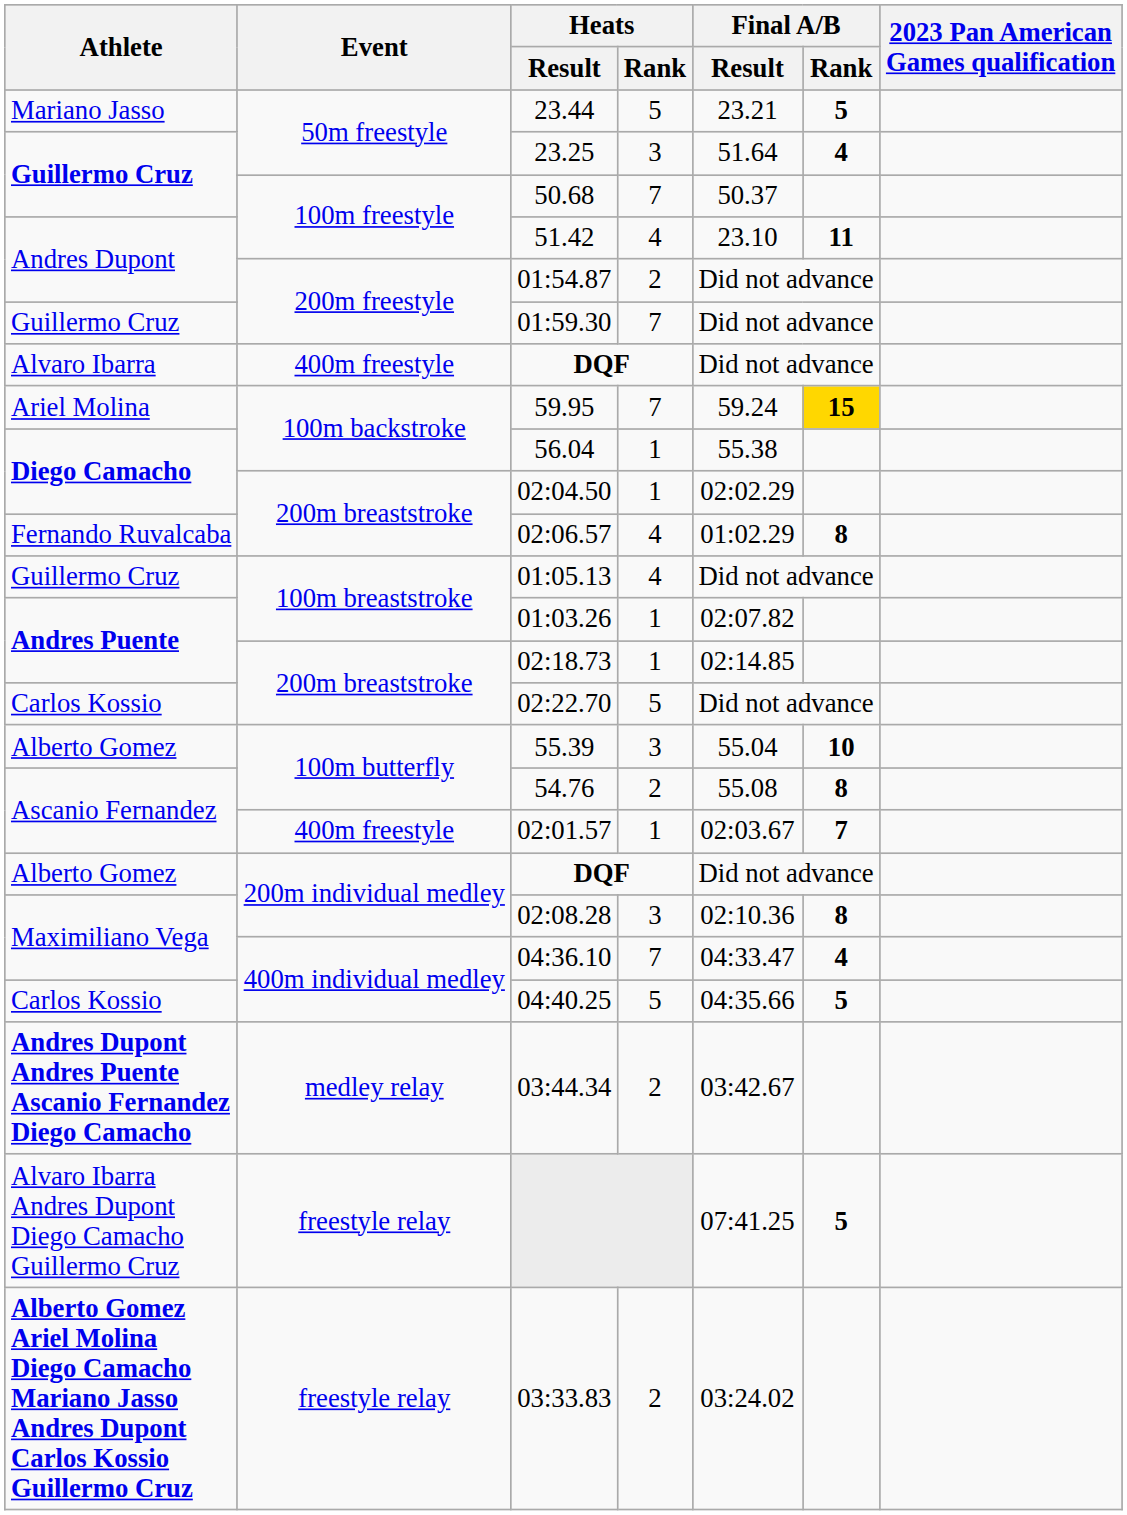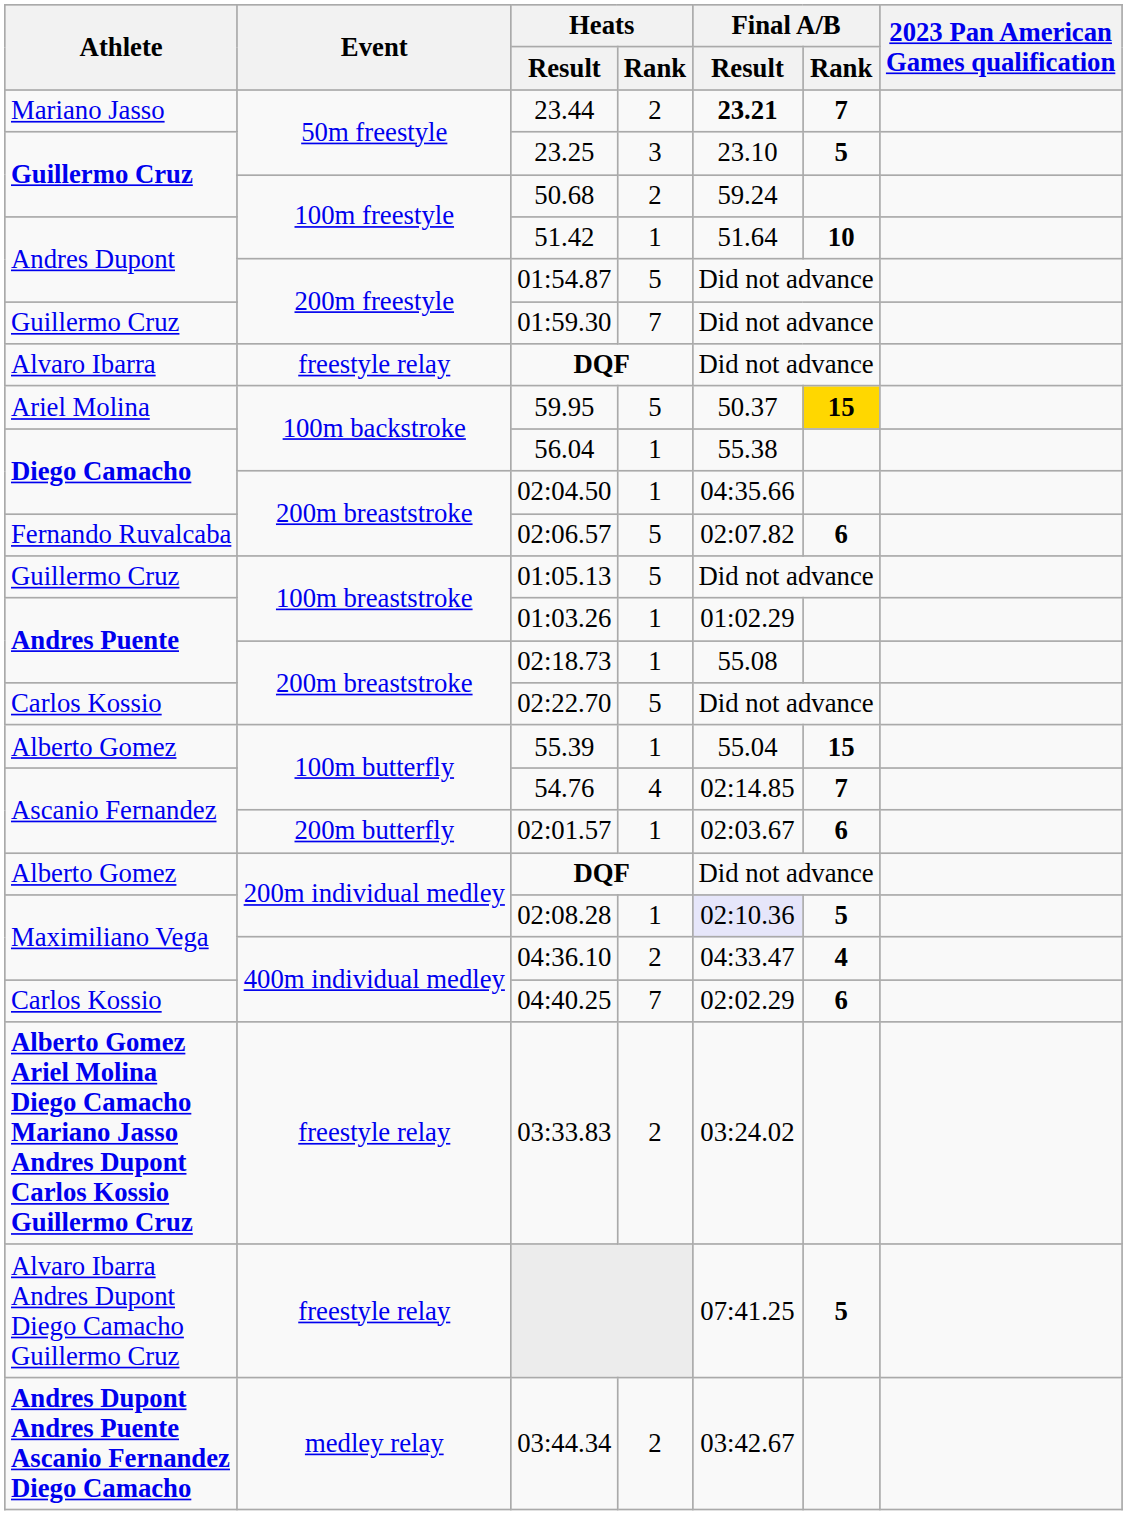 <table class="wikitable">
 <tr>
 <th rowspan="2">Athlete</th>
 <th rowspan="2">Event</th>
 <th colspan="2">Heats</th>
 <th colspan="2">Final A/B</th>
 <th rowspan="2"><a href='#'>2023 Pan American <br> Games qualification</a></th>
 </tr>
 <tr>
 <th>Result</th>
 <th>Rank</th>
 <th>Result</th>
 <th>Rank</th>
 </tr>
 <tr align="center">
 <td align="left"><a href='#'>Mariano Jasso</a></td>
 <td rowspan="2"><a href='#'>50m freestyle</a></td>
 <td>23.44</td>
-<td>5</td>
-<td>23.21</td>
-<td><strong>5</strong></td>
+<td>2</td>
+<td><strong>23.21</strong></td>
+<td><strong>7</strong></td>
 <td></td>
 </tr>
 <tr align="center">
 <td rowspan="2" align="left"><strong><a href='#'>Guillermo Cruz</a></strong></td>
 <td>23.25</td>
 <td>3</td>
-<td>51.64</td>
-<td><strong>4</strong></td>
+<td>23.10</td>
+<td><strong>5</strong></td>
 <td></td>
 </tr>
 <tr align="center">
 <td rowspan="2"><a href='#'>100m freestyle</a></td>
 <td>50.68</td>
-<td>7</td>
-<td>50.37</td>
+<td>2</td>
+<td>59.24</td>
 <td><strong></strong></td>
 <td></td>
 </tr>
 <tr align="center">
 <td rowspan="2" align="left"><a href='#'>Andres Dupont</a></td>
 <td>51.42</td>
-<td>4</td>
-<td>23.10</td>
-<td><strong>11</strong></td>
+<td>1</td>
+<td>51.64</td>
+<td><strong>10</strong></td>
 <td></td>
 </tr>
 <tr align="center">
 <td rowspan="2"><a href='#'>200m freestyle</a></td>
 <td>01:54.87</td>
-<td>2</td>
+<td>5</td>
 <td colspan="2">Did not advance</td>
 <td></td>
 </tr>
 <tr align="center">
 <td align="left"><a href='#'>Guillermo Cruz</a></td>
 <td>01:59.30</td>
 <td>7</td>
 <td colspan="2">Did not advance</td>
 <td></td>
 </tr>
 <tr align="center">
 <td align="left"><a href='#'>Alvaro Ibarra</a></td>
-<td><a href='#'>400m freestyle</a></td>
+<td><a href='#'> freestyle relay</a></td>
 <td colspan="2"><strong>DQF</strong></td>
 <td colspan="2">Did not advance</td>
 <td></td>
 </tr>
 <tr align="center">
 <td align="left"><a href='#'>Ariel Molina</a></td>
 <td rowspan="2"><a href='#'>100m backstroke</a></td>
 <td>59.95</td>
-<td>7</td>
-<td>59.24</td>
+<td>5</td>
+<td>50.37</td>
 <td style="background: gold;"><strong>15</strong></td>
 <td></td>
 </tr>
 <tr align="center">
 <td rowspan="2" align="left"><a href='#'><strong>Diego Camacho</strong></a></td>
 <td>56.04</td>
 <td>1</td>
 <td>55.38</td>
 <td><strong></strong></td>
 <td></td>
 </tr>
 <tr align="center">
 <td rowspan="2"><a href='#'>200m breaststroke</a></td>
 <td>02:04.50</td>
 <td>1</td>
-<td>02:02.29</td>
+<td>04:35.66</td>
 <td><strong></strong></td>
 <td></td>
 </tr>
 <tr align="center">
 <td align="left"><a href='#'>Fernando Ruvalcaba</a></td>
 <td>02:06.57</td>
-<td>4</td>
-<td>01:02.29</td>
-<td><strong>8</strong></td>
+<td>5</td>
+<td>02:07.82</td>
+<td><strong>6</strong></td>
 <td></td>
 </tr>
 <tr align="center">
 <td align="left"><a href='#'>Guillermo Cruz</a></td>
 <td rowspan="2"><a href='#'>100m breaststroke</a></td>
 <td>01:05.13</td>
-<td>4</td>
+<td>5</td>
 <td colspan="2">Did not advance</td>
 <td></td>
 </tr>
 <tr align="center">
 <td rowspan="2" align="left"><strong><a href='#'>Andres Puente</a></strong></td>
 <td>01:03.26</td>
 <td>1</td>
-<td>02:07.82</td>
+<td>01:02.29</td>
 <td></td>
 <td></td>
 </tr>
 <tr align="center">
 <td rowspan="2"><a href='#'>200m breaststroke</a></td>
 <td>02:18.73</td>
 <td>1</td>
-<td>02:14.85</td>
+<td>55.08</td>
 <td></td>
 <td></td>
 </tr>
 <tr align="center">
 <td align="left"><a href='#'>Carlos Kossio</a></td>
 <td>02:22.70</td>
 <td>5</td>
 <td colspan="2">Did not advance</td>
 <td></td>
 </tr>
 <tr align="center">
 <td align="left"><a href='#'>Alberto Gomez</a></td>
 <td rowspan="2"><a href='#'>100m butterfly</a></td>
 <td>55.39</td>
-<td>3</td>
+<td>1</td>
 <td>55.04</td>
-<td><strong>10</strong></td>
+<td><strong>15</strong></td>
 <td></td>
 </tr>
 <tr align="center">
 <td rowspan="2" align="left"><a href='#'>Ascanio Fernandez</a></td>
 <td>54.76</td>
-<td>2</td>
-<td>55.08</td>
-<td><strong>8</strong></td>
+<td>4</td>
+<td>02:14.85</td>
+<td><strong>7</strong></td>
 <td></td>
 </tr>
 <tr align="center">
-<td><a href='#'>400m freestyle</a></td>
+<td><a href='#'>200m butterfly</a></td>
 <td>02:01.57</td>
 <td>1</td>
 <td>02:03.67</td>
-<td><strong>7</strong></td>
+<td><strong>6</strong></td>
 <td></td>
 </tr>
 <tr align="center">
 <td align="left"><a href='#'>Alberto Gomez</a></td>
 <td rowspan="2"><a href='#'>200m individual medley</a></td>
 <td colspan="2"><strong>DQF</strong></td>
 <td colspan="2">Did not advance</td>
 <td></td>
 </tr>
 <tr align="center">
 <td rowspan="2" align="left"><a href='#'>Maximiliano Vega</a></td>
 <td>02:08.28</td>
-<td>3</td>
-<td>02:10.36</td>
-<td><strong>8</strong></td>
+<td>1</td>
+<td style="background: lavender;">02:10.36</td>
+<td><strong>5</strong></td>
 <td></td>
 </tr>
 <tr align="center">
 <td rowspan="2" align="left"><a href='#'>400m individual medley</a></td>
 <td>04:36.10</td>
-<td>7</td>
+<td>2</td>
 <td>04:33.47</td>
 <td><strong>4</strong></td>
 <td></td>
 </tr>
 <tr align="center">
 <td align="left"><a href='#'>Carlos Kossio</a></td>
 <td>04:40.25</td>
-<td>5</td>
-<td>04:35.66</td>
+<td>7</td>
+<td>02:02.29</td>
+<td><strong>6</strong></td>
+<td></td>
+</tr>
+<tr align="center">
+<td align="left"><a href='#'><strong>Alberto Gomez</strong></a><br><a href='#'><strong>Ariel Molina</strong></a><br><a href='#'><strong>Diego Camacho</strong></a><br><strong><a href='#'>Mariano Jasso</a></strong><br><a href='#'><strong>Andres Dupont</strong></a><br><strong><a href='#'>Carlos Kossio</a></strong><br><strong><a href='#'>Guillermo Cruz</a></strong></td>
+<td><a href='#'> freestyle relay</a></td>
+<td>03:33.83</td>
+<td>2</td>
+<td>03:24.02</td>
+<td><strong></strong></td>
+<td></td>
+</tr>
+<tr align="center">
+<td align="left"><a href='#'>Alvaro Ibarra</a><br><a href='#'>Andres Dupont</a><br><a href='#'>Diego Camacho</a><br><a href='#'>Guillermo Cruz</a></td>
+<td><a href='#'> freestyle relay</a></td>
+<td colspan="2" style="background: #ECECEC; vertical-align: middle; text-align: center; " class="table-cast"></td>
+<td>07:41.25</td>
 <td><strong>5</strong></td>
 <td></td>
 </tr>
 <tr align="center">
 <td align="left"><a href='#'><strong>Andres Dupont</strong></a><br><strong><a href='#'>Andres Puente</a></strong><br><strong><a href='#'>Ascanio Fernandez</a></strong><br><a href='#'><strong>Diego Camacho</strong></a></td>
 <td><a href='#'> medley relay</a></td>
 <td>03:44.34</td>
 <td>2</td>
 <td>03:42.67</td>
 <td></td>
 <td></td>
 </tr>
-<tr align="center">
-<td align="left"><a href='#'>Alvaro Ibarra</a><br><a href='#'>Andres Dupont</a><br><a href='#'>Diego Camacho</a><br><a href='#'>Guillermo Cruz</a></td>
-<td><a href='#'> freestyle relay</a></td>
-<td colspan="2" style="background: #ECECEC; vertical-align: middle; text-align: center; " class="table-cast"></td>
-<td>07:41.25</td>
-<td><strong>5</strong></td>
-<td></td>
-</tr>
-<tr align="center">
-<td align="left"><a href='#'><strong>Alberto Gomez</strong></a><br><a href='#'><strong>Ariel Molina</strong></a><br><a href='#'><strong>Diego Camacho</strong></a><br><strong><a href='#'>Mariano Jasso</a></strong><br><a href='#'><strong>Andres Dupont</strong></a><br><strong><a href='#'>Carlos Kossio</a></strong><br><strong><a href='#'>Guillermo Cruz</a></strong></td>
-<td><a href='#'> freestyle relay</a></td>
-<td>03:33.83</td>
-<td>2</td>
-<td>03:24.02</td>
-<td><strong></strong></td>
-<td></td>
-</tr>
 </table>
